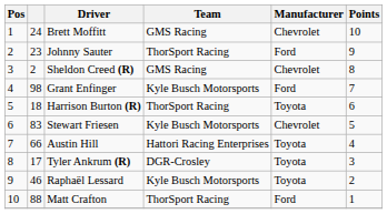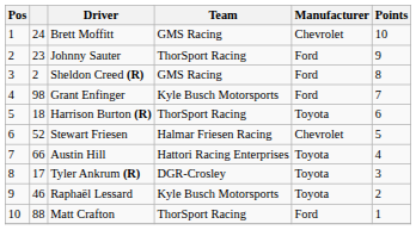 <table class="wikitable" style="font-size:98%">
 <tr>
 <th>Pos</th>
 <th></th>
 <th>Driver</th>
 <th>Team</th>
 <th>Manufacturer</th>
 <th>Points</th>
 </tr>
 <tr>
 <td>1</td>
 <td>24</td>
 <td>Brett Moffitt</td>
 <td>GMS Racing</td>
 <td>Chevrolet</td>
 <td>10</td>
 </tr>
 <tr>
 <td>2</td>
 <td>23</td>
 <td>Johnny Sauter</td>
 <td>ThorSport Racing</td>
 <td>Ford</td>
 <td>9</td>
 </tr>
 <tr>
 <td>3</td>
 <td>2</td>
 <td>Sheldon Creed <strong>(R)</strong></td>
 <td>GMS Racing</td>
-<td>Chevrolet</td>
+<td>Ford</td>
 <td>8</td>
 </tr>
 <tr>
 <td>4</td>
 <td>98</td>
 <td>Grant Enfinger</td>
 <td>Kyle Busch Motorsports</td>
 <td>Ford</td>
 <td>7</td>
 </tr>
 <tr>
 <td>5</td>
 <td>18</td>
 <td>Harrison Burton <strong>(R)</strong></td>
 <td>ThorSport Racing</td>
 <td>Toyota</td>
 <td>6</td>
 </tr>
 <tr>
 <td>6</td>
-<td>83</td>
+<td>52</td>
 <td>Stewart Friesen</td>
-<td>Kyle Busch Motorsports</td>
+<td>Halmar Friesen Racing</td>
 <td>Chevrolet</td>
 <td>5</td>
 </tr>
 <tr>
 <td>7</td>
 <td>66</td>
 <td>Austin Hill</td>
 <td>Hattori Racing Enterprises</td>
 <td>Toyota</td>
 <td>4</td>
 </tr>
 <tr>
 <td>8</td>
 <td>17</td>
 <td>Tyler Ankrum <strong>(R)</strong></td>
 <td>DGR-Crosley</td>
 <td>Toyota</td>
 <td>3</td>
 </tr>
 <tr>
 <td>9</td>
 <td>46</td>
 <td>Raphaël Lessard</td>
 <td>Kyle Busch Motorsports</td>
 <td>Toyota</td>
 <td>2</td>
 </tr>
 <tr>
 <td>10</td>
 <td>88</td>
 <td>Matt Crafton</td>
 <td>ThorSport Racing</td>
 <td>Ford</td>
 <td>1</td>
 </tr>
 <tr>
 </tr>
 </table>
